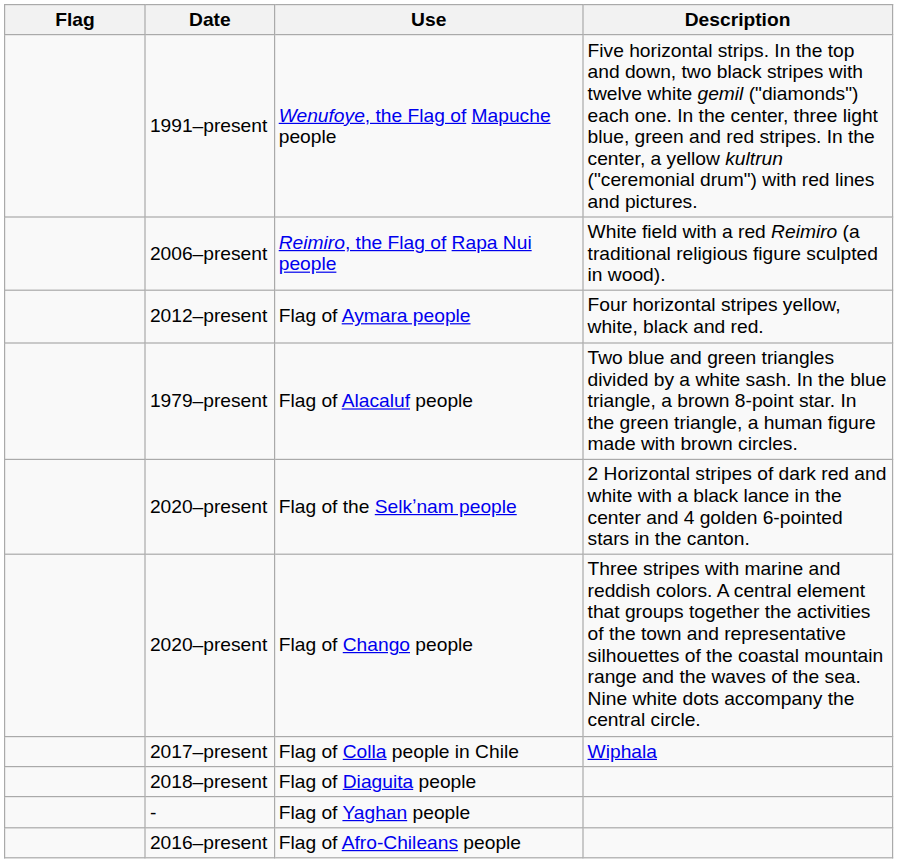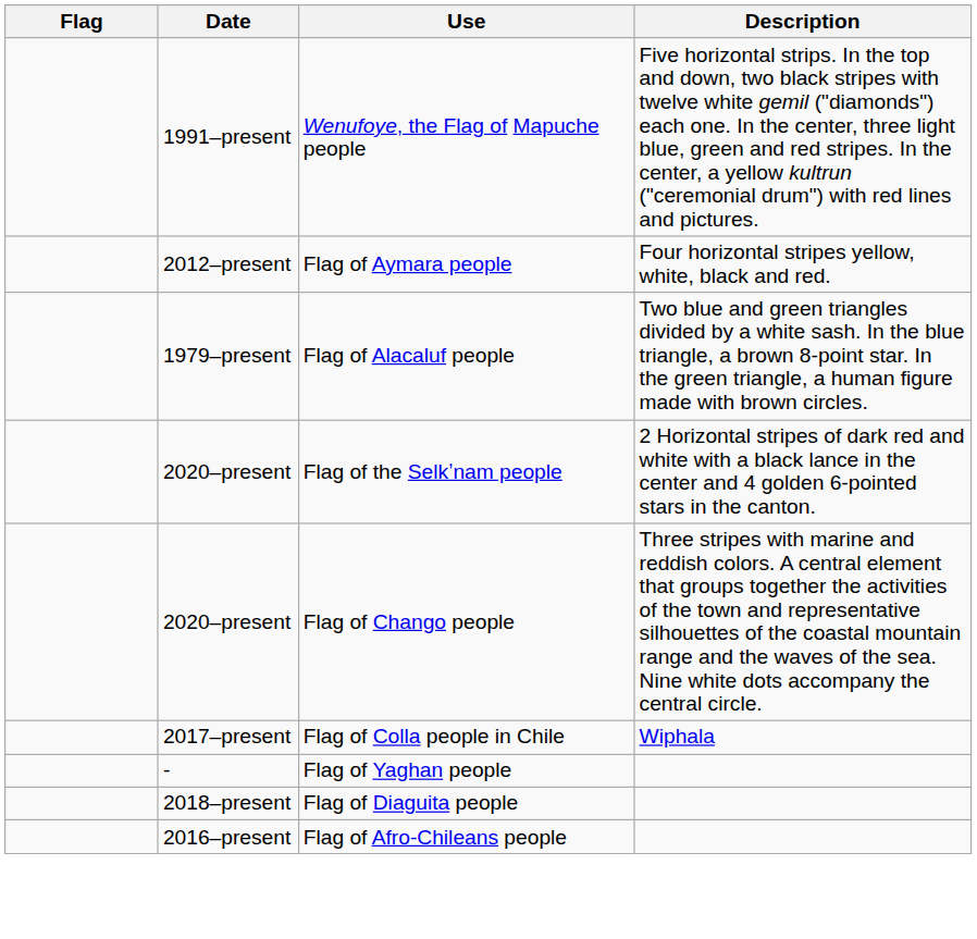 <table class="wikitable" style="background: #f9f9f9">
 <tr>
 <th width="110">Flag</th>
 <th width="100">Date</th>
 <th width="250">Use</th>
 <th width="250">Description</th>
 </tr>
 <tr>
 <td></td>
 <td>1991–present</td>
 <td><a href='#'><em>Wenufoye</em>, the Flag of</a> <a href='#'>Mapuche</a> people</td>
 <td>Five horizontal strips. In the top and down, two black stripes with twelve white <em>gemil</em> ("diamonds") each one. In the center, three light blue, green and red stripes. In the center, a yellow <em>kultrun</em> ("ceremonial drum") with red lines and pictures.</td>
-</tr>
-<tr>
-<td></td>
-<td>2006–present</td>
-<td><a href='#'><em>Reimiro</em>, the Flag of</a> <a href='#'>Rapa Nui people</a></td>
-<td>White field with a red <em>Reimiro</em> (a traditional religious figure sculpted in wood).</td>
 </tr>
 <tr>
 <td></td>
 <td>2012–present</td>
 <td>Flag of <a href='#'>Aymara people</a></td>
 <td>Four horizontal stripes yellow, white, black and red.</td>
 </tr>
 <tr>
 <td></td>
 <td>1979–present</td>
 <td>Flag of <a href='#'>Alacaluf</a> people</td>
 <td>Two blue and green triangles divided by a white sash. In the blue triangle, a brown 8-point star. In the green triangle, a human figure made with brown circles.</td>
 </tr>
 <tr>
 <td></td>
 <td>2020–present</td>
 <td>Flag of the <a href='#'>Selkʼnam people</a></td>
 <td>2 Horizontal stripes of dark red and white with a black lance in the center and 4 golden 6-pointed stars in the canton.</td>
 </tr>
 <tr>
 <td></td>
 <td>2020–present</td>
 <td>Flag of <a href='#'>Chango</a> people</td>
 <td>Three stripes with marine and reddish colors. A central element that groups together the activities of the town and representative silhouettes of the coastal mountain range and the waves of the sea. Nine white dots accompany the central circle.</td>
 </tr>
 <tr>
 <td></td>
 <td>2017–present</td>
 <td>Flag of <a href='#'>Colla</a> people in Chile</td>
 <td><a href='#'>Wiphala</a></td>
 </tr>
 <tr>
 <td></td>
-<td>2018–present</td>
-<td>Flag of <a href='#'>Diaguita</a> people</td>
+<td>-</td>
+<td>Flag of <a href='#'>Yaghan</a> people</td>
 <td></td>
 </tr>
 <tr>
 <td></td>
-<td>-</td>
-<td>Flag of <a href='#'>Yaghan</a> people</td>
+<td>2018–present</td>
+<td>Flag of <a href='#'>Diaguita</a> people</td>
 <td></td>
 </tr>
 <tr>
 <td></td>
 <td>2016–present</td>
 <td>Flag of <a href='#'>Afro-Chileans</a> people</td>
 <td></td>
 </tr>
 </table>
